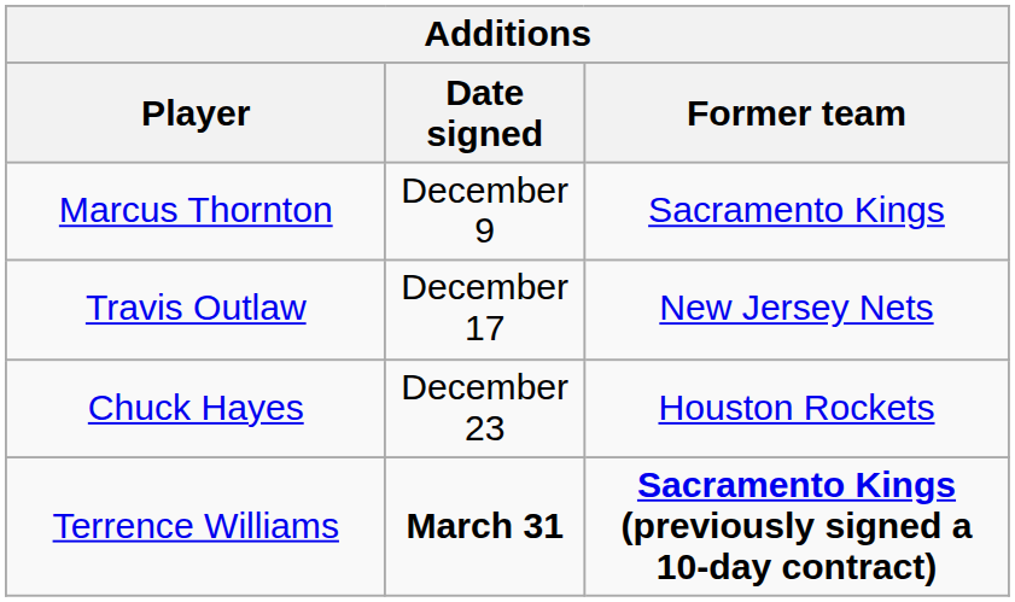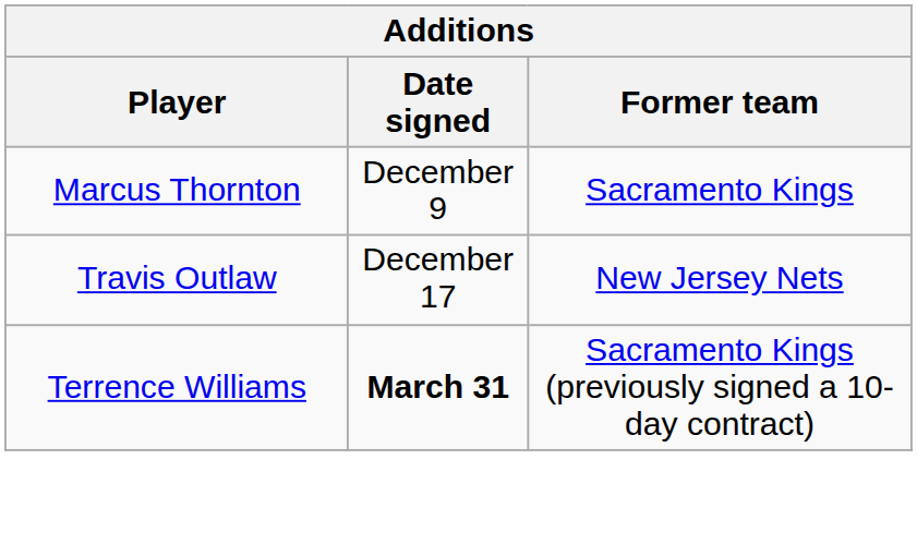 <table class="wikitable" style="text-align:center">
 <tr>
 <th colspan=3>Additions</th>
 </tr>
 <tr>
 <th style="width:160px">Player</th>
 <th style="width:80px">Date signed</th>
 <th style="width:180px">Former team</th>
 </tr>
 <tr>
 <td><a href='#'>Marcus Thornton</a></td>
 <td>December 9</td>
 <td><a href='#'>Sacramento Kings</a></td>
 </tr>
 <tr>
 <td><a href='#'>Travis Outlaw</a></td>
 <td>December 17</td>
 <td><a href='#'>New Jersey Nets</a></td>
 </tr>
 <tr>
-<td><a href='#'>Chuck Hayes</a></td>
-<td>December 23</td>
-<td><a href='#'>Houston Rockets</a></td>
-</tr>
-<tr>
 <td><a href='#'>Terrence Williams</a></td>
 <td><strong>March 31</strong></td>
-<td><strong><a href='#'>Sacramento Kings</a> (previously signed a 10-day contract)</strong></td>
+<td><a href='#'>Sacramento Kings</a> (previously signed a 10-day contract)</td>
 </tr>
 </table>
